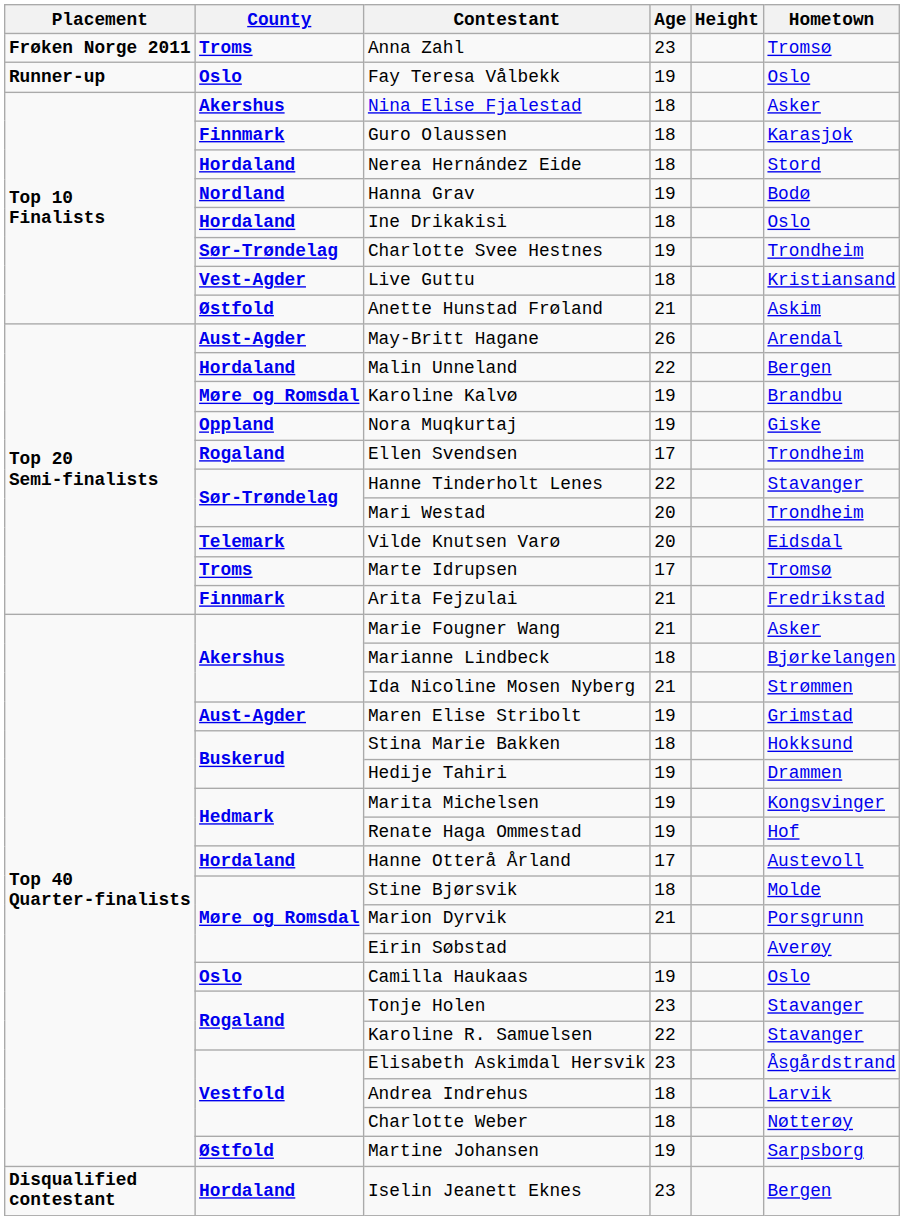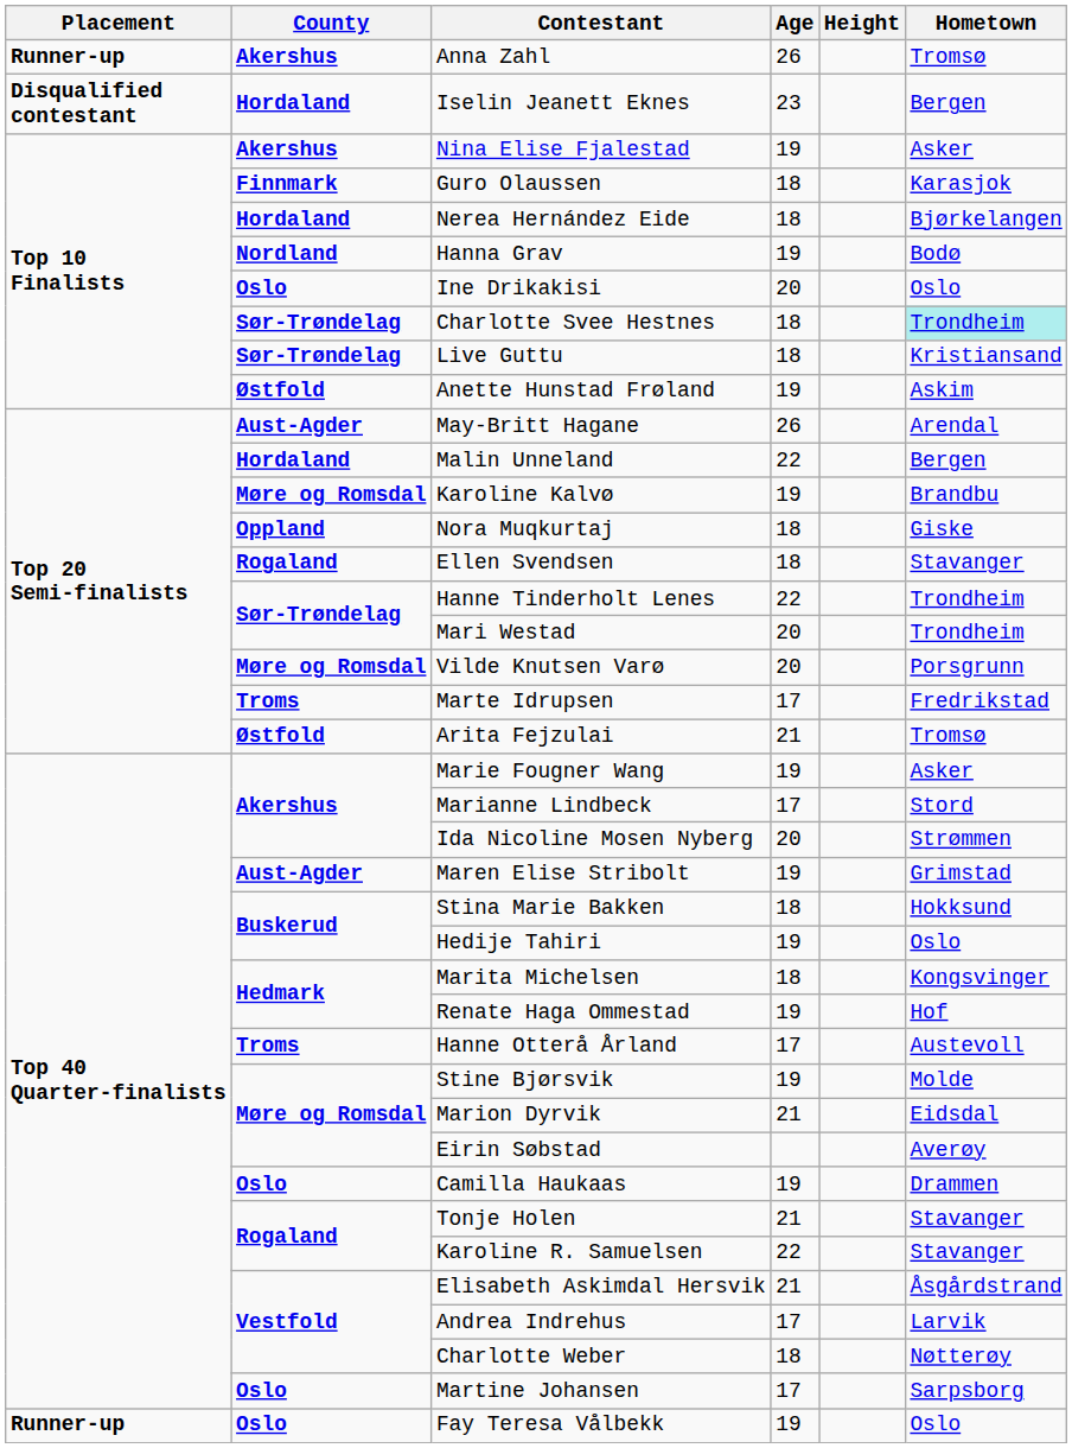 <table class=" wikitable font-size: 95%;">
 <tr>
 <th>Placement</th>
 <th><a href='#'>County</a></th>
 <th>Contestant</th>
 <th>Age</th>
 <th>Height</th>
 <th>Hometown</th>
 </tr>
 <tr>
-<td><strong>Frøken Norge 2011</strong></td>
-<td><strong><a href='#'>Troms</a></strong></td>
+<td><strong>Runner-up</strong></td>
+<td><strong><a href='#'>Akershus</a></strong></td>
 <td>Anna Zahl</td>
-<td>23</td>
+<td>26</td>
 <td></td>
 <td><a href='#'>Tromsø</a></td>
 </tr>
 <tr>
-<td><strong>Runner-up</strong></td>
-<td><strong><a href='#'>Oslo</a></strong></td>
-<td>Fay Teresa Vålbekk</td>
-<td>19</td>
+<td><strong>Disqualified<br>contestant</strong></td>
+<td><strong><a href='#'>Hordaland</a></strong></td>
+<td>Iselin Jeanett Eknes</td>
+<td>23</td>
 <td></td>
-<td><a href='#'>Oslo</a></td>
+<td><a href='#'>Bergen</a></td>
 </tr>
 <tr>
 <td rowspan=8><strong>Top 10<br>Finalists</strong></td>
 <td><strong><a href='#'>Akershus</a></strong></td>
 <td><a href='#'>Nina Elise Fjalestad</a></td>
-<td>18</td>
+<td>19</td>
 <td></td>
 <td><a href='#'>Asker</a></td>
 </tr>
 <tr>
 <td><strong><a href='#'>Finnmark</a></strong></td>
 <td>Guro Olaussen</td>
 <td>18</td>
 <td></td>
 <td><a href='#'>Karasjok</a></td>
 </tr>
 <tr>
 <td><strong><a href='#'>Hordaland</a></strong></td>
 <td>Nerea Hernández Eide</td>
 <td>18</td>
 <td></td>
-<td><a href='#'>Stord</a></td>
+<td><a href='#'>Bjørkelangen</a></td>
 </tr>
 <tr>
 <td><strong><a href='#'>Nordland</a></strong></td>
 <td>Hanna Grav</td>
 <td>19</td>
 <td></td>
 <td><a href='#'>Bodø</a></td>
 </tr>
 <tr>
-<td><strong><a href='#'>Hordaland</a></strong></td>
+<td><strong><a href='#'>Oslo</a></strong></td>
 <td>Ine Drikakisi</td>
-<td>18</td>
+<td>20</td>
 <td></td>
 <td><a href='#'>Oslo</a></td>
 </tr>
 <tr>
 <td><strong><a href='#'>Sør-Trøndelag</a></strong></td>
 <td>Charlotte Svee Hestnes</td>
-<td>19</td>
+<td>18</td>
 <td></td>
-<td><a href='#'>Trondheim</a></td>
+<td style="background: paleturquoise;"><a href='#'>Trondheim</a></td>
 </tr>
 <tr>
-<td><strong><a href='#'>Vest-Agder</a></strong></td>
+<td><strong><a href='#'>Sør-Trøndelag</a></strong></td>
 <td>Live Guttu</td>
 <td>18</td>
 <td></td>
 <td><a href='#'>Kristiansand</a></td>
 </tr>
 <tr>
 <td><strong><a href='#'>Østfold</a></strong></td>
 <td>Anette Hunstad Frøland</td>
-<td>21</td>
+<td>19</td>
 <td></td>
 <td><a href='#'>Askim</a></td>
 </tr>
 <tr>
 <td rowspan=10><strong>Top 20<br>Semi-finalists</strong></td>
 <td><strong><a href='#'>Aust-Agder</a></strong></td>
 <td>May-Britt Hagane</td>
 <td>26</td>
 <td></td>
 <td><a href='#'>Arendal</a></td>
 </tr>
 <tr>
 <td><strong><a href='#'>Hordaland</a></strong></td>
 <td>Malin Unneland</td>
 <td>22</td>
 <td></td>
 <td><a href='#'>Bergen</a></td>
 </tr>
 <tr>
 <td><strong><a href='#'>Møre og Romsdal</a></strong></td>
 <td>Karoline Kalvø</td>
 <td>19</td>
 <td></td>
 <td><a href='#'>Brandbu</a></td>
 </tr>
 <tr>
 <td><strong><a href='#'>Oppland</a></strong></td>
 <td>Nora Muqkurtaj</td>
-<td>19</td>
+<td>18</td>
 <td></td>
 <td><a href='#'>Giske</a></td>
 </tr>
 <tr>
 <td><strong><a href='#'>Rogaland</a></strong></td>
 <td>Ellen Svendsen</td>
-<td>17</td>
+<td>18</td>
 <td></td>
-<td><a href='#'>Trondheim</a></td>
+<td><a href='#'>Stavanger</a></td>
 </tr>
 <tr>
 <td rowspan=2><strong><a href='#'>Sør-Trøndelag</a></strong></td>
 <td>Hanne Tinderholt Lenes</td>
 <td>22</td>
 <td></td>
-<td><a href='#'>Stavanger</a></td>
+<td><a href='#'>Trondheim</a></td>
 </tr>
 <tr>
 <td>Mari Westad</td>
 <td>20</td>
 <td></td>
 <td><a href='#'>Trondheim</a></td>
 </tr>
 <tr>
-<td><strong><a href='#'>Telemark</a></strong></td>
+<td><strong><a href='#'>Møre og Romsdal</a></strong></td>
 <td>Vilde Knutsen Varø</td>
 <td>20</td>
 <td></td>
-<td><a href='#'>Eidsdal</a></td>
+<td><a href='#'>Porsgrunn</a></td>
 </tr>
 <tr>
 <td><strong><a href='#'>Troms</a></strong></td>
 <td>Marte Idrupsen</td>
 <td>17</td>
 <td></td>
-<td><a href='#'>Tromsø</a></td>
+<td><a href='#'>Fredrikstad</a></td>
 </tr>
 <tr>
-<td><strong><a href='#'>Finnmark</a></strong></td>
+<td><strong><a href='#'>Østfold</a></strong></td>
 <td>Arita Fejzulai</td>
 <td>21</td>
 <td></td>
-<td><a href='#'>Fredrikstad</a></td>
+<td><a href='#'>Tromsø</a></td>
 </tr>
 <tr>
 <td rowspan=19><strong>Top 40<br>Quarter-finalists</strong></td>
 <td rowspan=3><strong><a href='#'>Akershus</a></strong></td>
 <td>Marie Fougner Wang</td>
-<td>21</td>
+<td>19</td>
 <td></td>
 <td><a href='#'>Asker</a></td>
 </tr>
 <tr>
 <td>Marianne Lindbeck</td>
-<td>18</td>
+<td>17</td>
 <td></td>
-<td><a href='#'>Bjørkelangen</a></td>
+<td><a href='#'>Stord</a></td>
 </tr>
 <tr>
 <td>Ida Nicoline Mosen Nyberg</td>
-<td>21</td>
+<td>20</td>
 <td></td>
 <td><a href='#'>Strømmen</a></td>
 </tr>
 <tr>
 <td><strong><a href='#'>Aust-Agder</a></strong></td>
 <td>Maren Elise Stribolt</td>
 <td>19</td>
 <td></td>
 <td><a href='#'>Grimstad</a></td>
 </tr>
 <tr>
 <td rowspan=2><strong><a href='#'>Buskerud</a></strong></td>
 <td>Stina Marie Bakken</td>
 <td>18</td>
 <td></td>
 <td><a href='#'>Hokksund</a></td>
 </tr>
 <tr>
 <td>Hedije Tahiri</td>
 <td>19</td>
 <td></td>
-<td><a href='#'>Drammen</a></td>
+<td><a href='#'>Oslo</a></td>
 </tr>
 <tr>
 <td rowspan=2><strong><a href='#'>Hedmark</a></strong></td>
 <td>Marita Michelsen</td>
-<td>19</td>
+<td>18</td>
 <td></td>
 <td><a href='#'>Kongsvinger</a></td>
 </tr>
 <tr>
 <td>Renate Haga Ommestad</td>
 <td>19</td>
 <td></td>
 <td><a href='#'>Hof</a></td>
 </tr>
 <tr>
-<td><strong><a href='#'>Hordaland</a></strong></td>
+<td><strong><a href='#'>Troms</a></strong></td>
 <td>Hanne Otterå Årland</td>
 <td>17</td>
 <td></td>
 <td><a href='#'>Austevoll</a></td>
 </tr>
 <tr>
 <td rowspan=3><strong><a href='#'>Møre og Romsdal</a></strong></td>
 <td>Stine Bjørsvik</td>
-<td>18</td>
+<td>19</td>
 <td></td>
 <td><a href='#'>Molde</a></td>
 </tr>
 <tr>
 <td>Marion Dyrvik</td>
 <td>21</td>
 <td></td>
-<td><a href='#'>Porsgrunn</a></td>
+<td><a href='#'>Eidsdal</a></td>
 </tr>
 <tr>
 <td>Eirin Søbstad</td>
 <td></td>
 <td></td>
 <td><a href='#'>Averøy</a></td>
 </tr>
 <tr>
 <td><strong><a href='#'>Oslo</a></strong></td>
 <td>Camilla Haukaas</td>
 <td>19</td>
 <td></td>
-<td><a href='#'>Oslo</a></td>
+<td><a href='#'>Drammen</a></td>
 </tr>
 <tr>
 <td rowspan=2><strong><a href='#'>Rogaland</a></strong></td>
 <td>Tonje Holen</td>
-<td>23</td>
+<td>21</td>
 <td></td>
 <td><a href='#'>Stavanger</a></td>
 </tr>
 <tr>
 <td>Karoline R. Samuelsen</td>
 <td>22</td>
 <td></td>
 <td><a href='#'>Stavanger</a></td>
 </tr>
 <tr>
 <td rowspan=3><strong><a href='#'>Vestfold</a></strong></td>
 <td>Elisabeth Askimdal Hersvik</td>
-<td>23</td>
+<td>21</td>
 <td></td>
 <td><a href='#'>Åsgårdstrand</a></td>
 </tr>
 <tr>
 <td>Andrea Indrehus</td>
-<td>18</td>
+<td>17</td>
 <td></td>
 <td><a href='#'>Larvik</a></td>
 </tr>
 <tr>
 <td>Charlotte Weber</td>
 <td>18</td>
 <td></td>
 <td><a href='#'>Nøtterøy</a></td>
 </tr>
 <tr>
-<td><strong><a href='#'>Østfold</a></strong></td>
+<td><strong><a href='#'>Oslo</a></strong></td>
 <td>Martine Johansen</td>
-<td>19</td>
+<td>17</td>
 <td></td>
 <td><a href='#'>Sarpsborg</a></td>
 </tr>
 <tr>
-<td><strong>Disqualified<br>contestant</strong></td>
-<td><strong><a href='#'>Hordaland</a></strong></td>
-<td>Iselin Jeanett Eknes</td>
-<td>23</td>
+<td><strong>Runner-up</strong></td>
+<td><strong><a href='#'>Oslo</a></strong></td>
+<td>Fay Teresa Vålbekk</td>
+<td>19</td>
 <td></td>
-<td><a href='#'>Bergen</a></td>
+<td><a href='#'>Oslo</a></td>
 </tr>
 </table>
